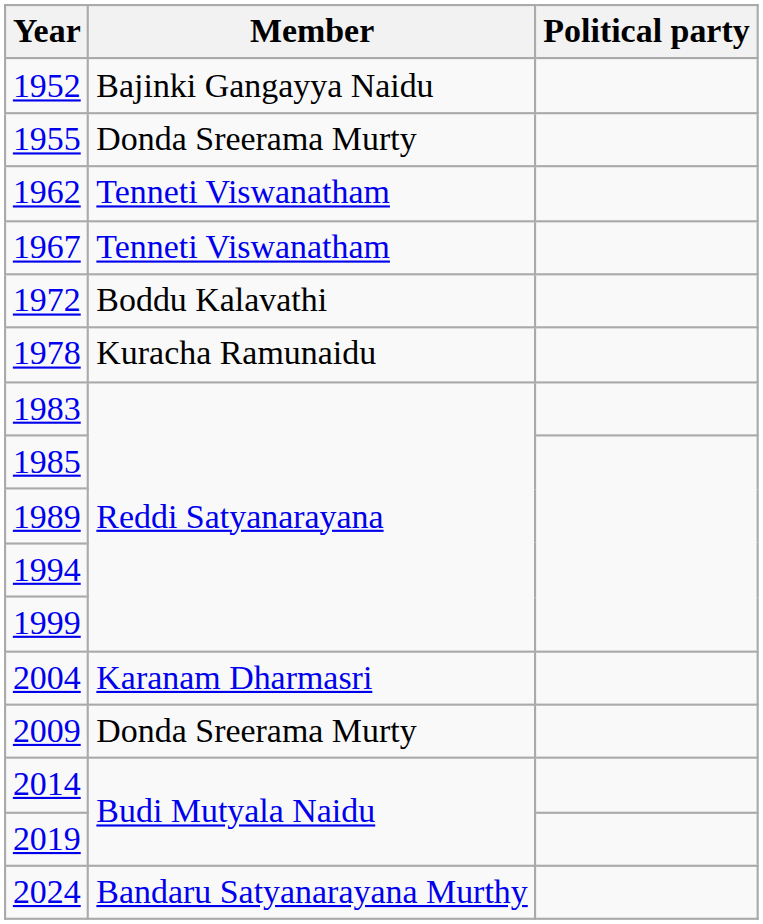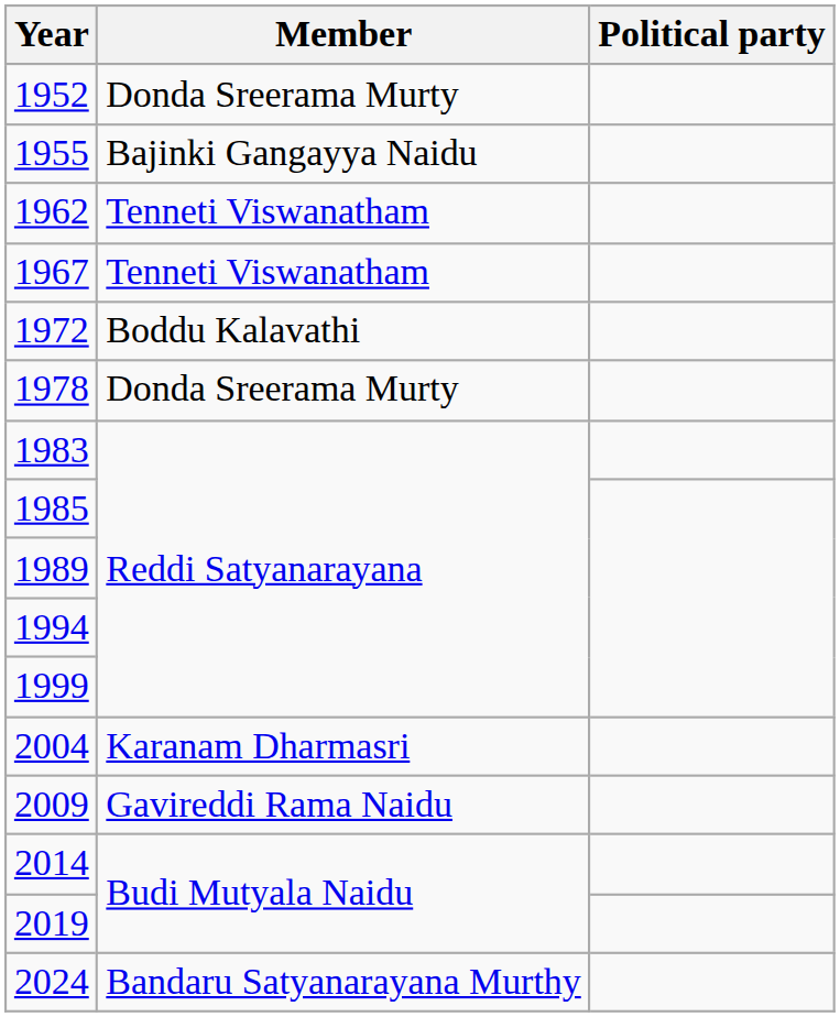 <table class="wikitable sortable">
 <tr>
 <th>Year</th>
 <th>Member</th>
 <th colspan="2">Political party</th>
 </tr>
 <tr>
 <td><a href='#'>1952</a></td>
-<td>Bajinki Gangayya Naidu</td>
+<td>Donda Sreerama Murty</td>
 <td></td>
 </tr>
 <tr>
 <td><a href='#'>1955</a></td>
-<td>Donda Sreerama Murty</td>
+<td>Bajinki Gangayya Naidu</td>
 <td></td>
 </tr>
 <tr>
 <td><a href='#'>1962</a></td>
 <td><a href='#'>Tenneti Viswanatham</a></td>
 <td></td>
 </tr>
 <tr>
 <td><a href='#'>1967</a></td>
 <td><a href='#'>Tenneti Viswanatham</a></td>
 <td></td>
 </tr>
 <tr>
 <td><a href='#'>1972</a></td>
 <td>Boddu Kalavathi</td>
 </tr>
 <tr>
 <td><a href='#'>1978</a></td>
-<td>Kuracha Ramunaidu</td>
+<td>Donda Sreerama Murty</td>
 <td></td>
 </tr>
 <tr>
 <td><a href='#'>1983</a></td>
 <td rowspan=5><a href='#'>Reddi Satyanarayana</a></td>
 <td></td>
 </tr>
 <tr>
 <td><a href='#'>1985</a></td>
 </tr>
 <tr>
 <td><a href='#'>1989</a></td>
 </tr>
 <tr>
 <td><a href='#'>1994</a></td>
 </tr>
 <tr>
 <td><a href='#'>1999</a></td>
 </tr>
 <tr>
 <td><a href='#'>2004</a></td>
 <td><a href='#'>Karanam Dharmasri</a></td>
 <td></td>
 </tr>
 <tr>
 <td><a href='#'>2009</a></td>
-<td>Donda Sreerama Murty</td>
+<td><a href='#'>Gavireddi Rama Naidu</a></td>
 <td></td>
 </tr>
 <tr>
 <td><a href='#'>2014</a></td>
 <td rowspan=2><a href='#'>Budi Mutyala Naidu</a></td>
 <td></td>
 </tr>
 <tr>
 <td><a href='#'>2019</a></td>
 </tr>
 <tr>
 <td><a href='#'>2024</a></td>
 <td><a href='#'>Bandaru Satyanarayana Murthy</a></td>
 <td></td>
 </tr>
 </table>
